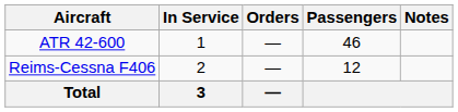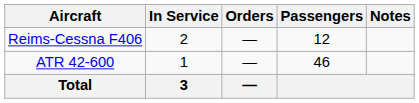 <table class="wikitable" style="margin:1em auto; border-collapse:collapse;text-align:center">
 <tr>
 <th>Aircraft</th>
 <th>In Service</th>
 <th>Orders</th>
 <th>Passengers</th>
 <th>Notes</th>
 </tr>
 <tr>
+<td><a href='#'>Reims-Cessna F406</a></td>
+<td>2</td>
+<td>—</td>
+<td>12</td>
+<td></td>
+</tr>
+<tr>
 <td><a href='#'>ATR 42-600</a></td>
 <td>1</td>
 <td>—</td>
 <td>46</td>
-<td></td>
-</tr>
-<tr>
-<td><a href='#'>Reims-Cessna F406</a></td>
-<td>2</td>
-<td>—</td>
-<td>12</td>
 <td></td>
 </tr>
 <tr>
 <th>Total</th>
 <th>3</th>
 <th>—</th>
 <th colspan="2"></th>
 </tr>
 </table>
